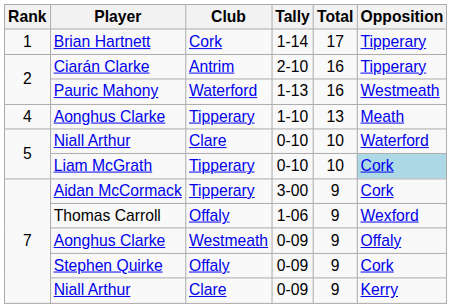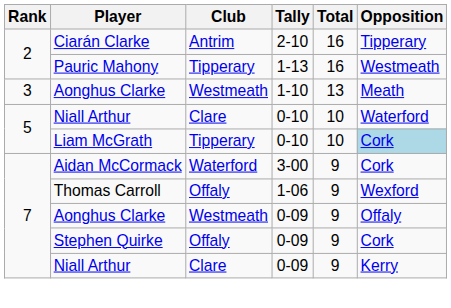 <table class="wikitable">
 <tr>
 <th>Rank</th>
 <th>Player</th>
 <th>Club</th>
 <th>Tally</th>
 <th>Total</th>
 <th>Opposition</th>
-</tr>
-<tr>
-<td rowspan="1" style="text-align:center;">1</td>
-<td><a href='#'>Brian Hartnett</a></td>
-<td><a href='#'>Cork</a></td>
-<td align=center>1-14</td>
-<td align=center>17</td>
-<td><a href='#'>Tipperary</a></td>
 </tr>
 <tr>
 <td rowspan="2" style="text-align:center;">2</td>
 <td><a href='#'>Ciarán Clarke</a></td>
 <td><a href='#'>Antrim</a></td>
 <td align=center>2-10</td>
 <td align=center>16</td>
 <td><a href='#'>Tipperary</a></td>
 </tr>
 <tr>
 <td><a href='#'>Pauric Mahony</a></td>
-<td><a href='#'>Waterford</a></td>
+<td><a href='#'>Tipperary</a></td>
 <td align=center>1-13</td>
 <td align=center>16</td>
 <td><a href='#'>Westmeath</a></td>
 </tr>
 <tr>
-<td rowspan="1" style="text-align:center;">4</td>
+<td rowspan="1" style="text-align:center;">3</td>
 <td><a href='#'>Aonghus Clarke</a></td>
-<td><a href='#'>Tipperary</a></td>
+<td><a href='#'>Westmeath</a></td>
 <td align=center>1-10</td>
 <td align=center>13</td>
 <td><a href='#'>Meath</a></td>
 </tr>
 <tr>
 <td rowspan="2" style="text-align:center;">5</td>
 <td><a href='#'>Niall Arthur</a></td>
 <td><a href='#'>Clare</a></td>
 <td align=center>0-10</td>
 <td align=center>10</td>
 <td><a href='#'>Waterford</a></td>
 </tr>
 <tr>
 <td><a href='#'>Liam McGrath</a></td>
 <td><a href='#'>Tipperary</a></td>
 <td align=center>0-10</td>
 <td align=center>10</td>
 <td style="background: lightblue;"><a href='#'>Cork</a></td>
 </tr>
 <tr>
 <td rowspan="5" style="text-align:center;">7</td>
 <td><a href='#'>Aidan McCormack</a></td>
-<td><a href='#'>Tipperary</a></td>
+<td><a href='#'>Waterford</a></td>
 <td align=center>3-00</td>
 <td align=center>9</td>
 <td><a href='#'>Cork</a></td>
 </tr>
 <tr>
 <td>Thomas Carroll</td>
 <td><a href='#'>Offaly</a></td>
 <td align=center>1-06</td>
 <td align=center>9</td>
 <td><a href='#'>Wexford</a></td>
 </tr>
 <tr>
 <td><a href='#'>Aonghus Clarke</a></td>
 <td><a href='#'>Westmeath</a></td>
 <td align=center>0-09</td>
 <td align=center>9</td>
 <td><a href='#'>Offaly</a></td>
 </tr>
 <tr>
 <td><a href='#'>Stephen Quirke</a></td>
 <td><a href='#'>Offaly</a></td>
 <td align=center>0-09</td>
 <td align=center>9</td>
 <td><a href='#'>Cork</a></td>
 </tr>
 <tr>
 <td><a href='#'>Niall Arthur</a></td>
 <td><a href='#'>Clare</a></td>
 <td align=center>0-09</td>
 <td align=center>9</td>
 <td><a href='#'>Kerry</a></td>
 </tr>
 </table>
